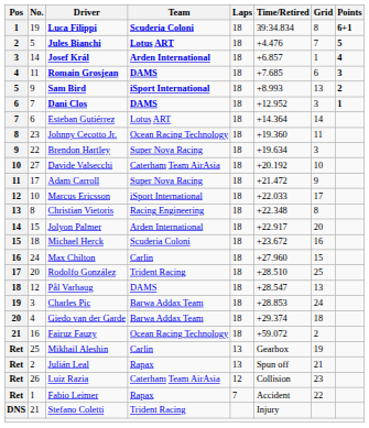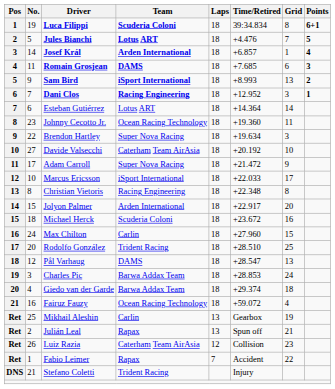 <table class="wikitable" style="font-size:85%">
 <tr>
 <th>Pos</th>
 <th>No.</th>
 <th>Driver</th>
 <th>Team</th>
 <th>Laps</th>
 <th>Time/Retired</th>
 <th>Grid</th>
 <th>Points</th>
 </tr>
 <tr>
 <th>1</th>
 <td>19</td>
 <td> <strong><a href='#'>Luca Filippi</a></strong></td>
 <td><strong><a href='#'>Scuderia Coloni</a></strong></td>
 <td>18</td>
 <td>39:34.834</td>
 <td>8</td>
 <td><strong>6+1</strong></td>
 </tr>
 <tr>
 <th>2</th>
 <td>5</td>
 <td> <strong><a href='#'>Jules Bianchi</a></strong></td>
 <td><strong><a href='#'>Lotus</a> <a href='#'>ART</a></strong></td>
 <td>18</td>
 <td>+4.476</td>
 <td>7</td>
 <td><strong>5</strong></td>
 </tr>
 <tr>
 <th>3</th>
 <td>14</td>
 <td> <strong><a href='#'>Josef Král</a></strong></td>
 <td><strong><a href='#'>Arden International</a></strong></td>
 <td>18</td>
 <td>+6.857</td>
 <td>1</td>
 <td><strong>4</strong></td>
 </tr>
 <tr>
 <th>4</th>
 <td>11</td>
 <td> <strong><a href='#'>Romain Grosjean</a></strong></td>
 <td><strong><a href='#'>DAMS</a></strong></td>
 <td>18</td>
 <td>+7.685</td>
 <td>6</td>
 <td><strong>3</strong></td>
 </tr>
 <tr>
 <th>5</th>
 <td>9</td>
 <td> <strong><a href='#'>Sam Bird</a></strong></td>
 <td><strong><a href='#'>iSport International</a></strong></td>
 <td>18</td>
 <td>+8.993</td>
 <td>13</td>
 <td><strong>2</strong></td>
 </tr>
 <tr>
 <th>6</th>
 <td>7</td>
 <td> <strong><a href='#'>Dani Clos</a></strong></td>
-<td><strong><a href='#'>DAMS</a></strong></td>
+<td><strong><a href='#'>Racing Engineering</a></strong></td>
 <td>18</td>
 <td>+12.952</td>
 <td>3</td>
 <td><strong>1</strong></td>
 </tr>
 <tr>
 <th>7</th>
 <td>6</td>
 <td> <a href='#'>Esteban Gutiérrez</a></td>
 <td><a href='#'>Lotus</a> <a href='#'>ART</a></td>
 <td>18</td>
 <td>+14.364</td>
 <td>14</td>
 <td></td>
 </tr>
 <tr>
 <th>8</th>
 <td>23</td>
 <td> <a href='#'>Johnny Cecotto Jr.</a></td>
 <td><a href='#'>Ocean Racing Technology</a></td>
 <td>18</td>
 <td>+19.360</td>
 <td>11</td>
 <td></td>
 </tr>
 <tr>
 <th>9</th>
 <td>22</td>
 <td> <a href='#'>Brendon Hartley</a></td>
 <td><a href='#'>Super Nova Racing</a></td>
 <td>18</td>
 <td>+19.634</td>
 <td>3</td>
 <td></td>
 </tr>
 <tr>
 <th>10</th>
 <td>27</td>
 <td> <a href='#'>Davide Valsecchi</a></td>
 <td><a href='#'>Caterham</a> <a href='#'>Team AirAsia</a></td>
 <td>18</td>
 <td>+20.192</td>
 <td>10</td>
 <td></td>
 </tr>
 <tr>
 <th>11</th>
 <td>17</td>
 <td> <a href='#'>Adam Carroll</a></td>
 <td><a href='#'>Super Nova Racing</a></td>
 <td>18</td>
 <td>+21.472</td>
 <td>9</td>
 <td></td>
 </tr>
 <tr>
 <th>12</th>
 <td>10</td>
 <td> <a href='#'>Marcus Ericsson</a></td>
 <td><a href='#'>iSport International</a></td>
 <td>18</td>
 <td>+22.033</td>
 <td>17</td>
 <td></td>
 </tr>
 <tr>
 <th>13</th>
 <td>8</td>
 <td> <a href='#'>Christian Vietoris</a></td>
 <td><a href='#'>Racing Engineering</a></td>
 <td>18</td>
 <td>+22.348</td>
 <td>8</td>
 <td></td>
 </tr>
 <tr>
 <th>14</th>
 <td>15</td>
 <td> <a href='#'>Jolyon Palmer</a></td>
 <td><a href='#'>Arden International</a></td>
 <td>18</td>
 <td>+22.917</td>
 <td>20</td>
 <td></td>
 </tr>
 <tr>
 <th>15</th>
 <td>18</td>
 <td> <a href='#'>Michael Herck</a></td>
 <td><a href='#'>Scuderia Coloni</a></td>
 <td>18</td>
 <td>+23.672</td>
 <td>16</td>
 <td></td>
 </tr>
 <tr>
 <th>16</th>
 <td>24</td>
 <td> <a href='#'>Max Chilton</a></td>
 <td><a href='#'>Carlin</a></td>
 <td>18</td>
 <td>+27.960</td>
 <td>15</td>
 <td></td>
 </tr>
 <tr>
 <th>17</th>
 <td>20</td>
 <td> <a href='#'>Rodolfo González</a></td>
 <td><a href='#'>Trident Racing</a></td>
 <td>18</td>
 <td>+28.510</td>
 <td>25</td>
 <td></td>
 </tr>
 <tr>
 <th>18</th>
 <td>12</td>
 <td> <a href='#'>Pål Varhaug</a></td>
 <td><a href='#'>DAMS</a></td>
 <td>18</td>
 <td>+28.547</td>
 <td>13</td>
 <td></td>
 </tr>
 <tr>
 <th>19</th>
 <td>3</td>
 <td> <a href='#'>Charles Pic</a></td>
 <td><a href='#'>Barwa Addax Team</a></td>
 <td>18</td>
 <td>+28.853</td>
 <td>24</td>
 <td></td>
 </tr>
 <tr>
 <th>20</th>
 <td>4</td>
 <td> <a href='#'>Giedo van der Garde</a></td>
 <td><a href='#'>Barwa Addax Team</a></td>
 <td>18</td>
 <td>+29.374</td>
 <td>18</td>
 <td></td>
 </tr>
 <tr>
 <th>21</th>
 <td>16</td>
 <td> <a href='#'>Fairuz Fauzy</a></td>
 <td><a href='#'>Ocean Racing Technology</a></td>
 <td>18</td>
 <td>+59.072</td>
-<td>2</td>
+<td>4</td>
 <td></td>
 </tr>
 <tr>
 <th>Ret</th>
 <td>25</td>
 <td> <a href='#'>Mikhail Aleshin</a></td>
 <td><a href='#'>Carlin</a></td>
 <td>13</td>
 <td>Gearbox</td>
 <td>19</td>
 <td></td>
 </tr>
 <tr>
 <th>Ret</th>
 <td>2</td>
 <td> <a href='#'>Julián Leal</a></td>
 <td><a href='#'>Rapax</a></td>
 <td>13</td>
 <td>Spun off</td>
 <td>21</td>
 <td></td>
 </tr>
 <tr>
 <th>Ret</th>
 <td>26</td>
 <td> <a href='#'>Luiz Razia</a></td>
 <td><a href='#'>Caterham</a> <a href='#'>Team AirAsia</a></td>
 <td>12</td>
 <td>Collision</td>
 <td>23</td>
 <td></td>
 </tr>
 <tr>
 <th>Ret</th>
 <td>1</td>
 <td> <a href='#'>Fabio Leimer</a></td>
 <td><a href='#'>Rapax</a></td>
 <td>7</td>
 <td>Accident</td>
 <td>22</td>
 <td></td>
 </tr>
 <tr>
 <th>DNS</th>
 <td>21</td>
 <td> <a href='#'>Stefano Coletti</a></td>
 <td><a href='#'>Trident Racing</a></td>
 <td></td>
 <td>Injury</td>
 <td></td>
 <td></td>
 </tr>
 <tr>
 <td colspan=8></td>
 </tr>
 </table>
